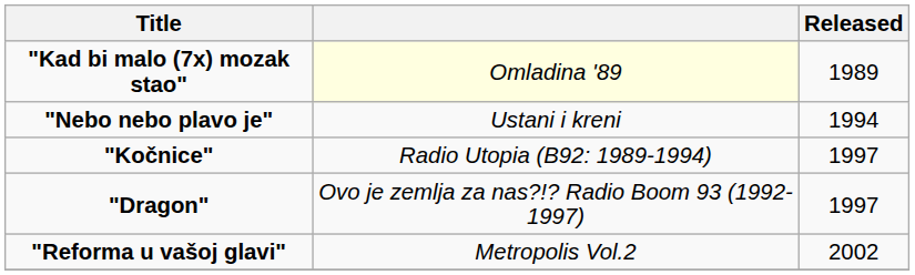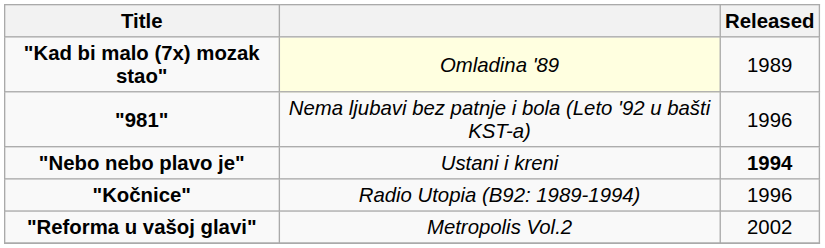 <table class="wikitable" style="font-size:95%; text-align:center;">
 <tr>
 <th>Title</th>
 <th></th>
 <th>Released</th>
 </tr>
 <tr>
 <td><strong>"Kad bi malo (7x) mozak stao"</strong></td>
 <td style="background: lightyellow;"><em>Omladina '89</em></td>
 <td>1989</td>
 </tr>
 <tr>
+<td><strong>"981"</strong></td>
+<td><em>Nema ljubavi bez patnje i bola (Leto '92 u bašti KST-a)</em></td>
+<td>1996</td>
+</tr>
+<tr>
 <td><strong>"Nebo nebo plavo je"</strong></td>
 <td><em>Ustani i kreni</em></td>
-<td>1994</td>
+<td><strong>1994</strong></td>
 </tr>
 <tr>
 <td><strong>"Kočnice"</strong></td>
 <td><em>Radio Utopia (B92: 1989-1994)</em></td>
-<td>1997</td>
-</tr>
-<tr>
-<td><strong>"Dragon"</strong></td>
-<td><em>Ovo je zemlja za nas?!? Radio Boom 93 (1992-1997)</em></td>
-<td>1997</td>
+<td>1996</td>
 </tr>
 <tr>
 <td><strong>"Reforma u vašoj glavi"</strong></td>
 <td><em>Metropolis Vol.2</em></td>
 <td>2002</td>
 </tr>
 <tr>
 </tr>
 </table>
